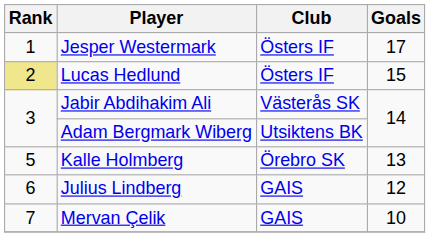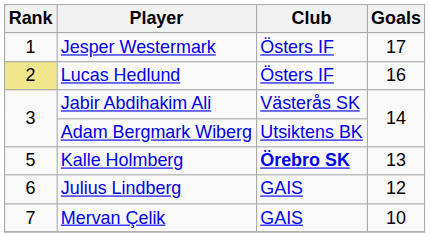 <table class="wikitable" style="text-align:center">
 <tr>
 <th>Rank</th>
 <th>Player</th>
 <th>Club</th>
 <th>Goals</th>
 </tr>
 <tr>
 <td>1</td>
 <td align="left"> <a href='#'>Jesper Westermark</a></td>
 <td align="left"><a href='#'>Östers IF</a></td>
 <td>17</td>
 </tr>
 <tr>
 <td style="background: khaki;">2</td>
 <td align="left"> <a href='#'>Lucas Hedlund</a></td>
 <td align="left"><a href='#'>Östers IF</a></td>
-<td>15</td>
+<td>16</td>
 </tr>
 <tr>
 <td rowspan=2>3</td>
 <td align="left"> <a href='#'>Jabir Abdihakim Ali</a></td>
 <td align="left"><a href='#'>Västerås SK</a></td>
 <td rowspan=2>14</td>
 </tr>
 <tr>
 <td align="left"> <a href='#'>Adam Bergmark Wiberg</a></td>
 <td align="left"><a href='#'>Utsiktens BK</a></td>
 </tr>
 <tr>
 <td>5</td>
 <td align="left"> <a href='#'>Kalle Holmberg</a></td>
-<td align="left"><a href='#'>Örebro SK</a></td>
+<td align="left"><strong><a href='#'>Örebro SK</a></strong></td>
 <td>13</td>
 </tr>
 <tr>
 <td>6</td>
 <td align="left"> <a href='#'>Julius Lindberg</a></td>
 <td align="left"><a href='#'>GAIS</a></td>
 <td>12</td>
 </tr>
 <tr>
 <td>7</td>
 <td align="left"> <a href='#'>Mervan Çelik</a></td>
 <td align="left"><a href='#'>GAIS</a></td>
 <td>10</td>
 </tr>
 <tr>
 </tr>
 </table>
